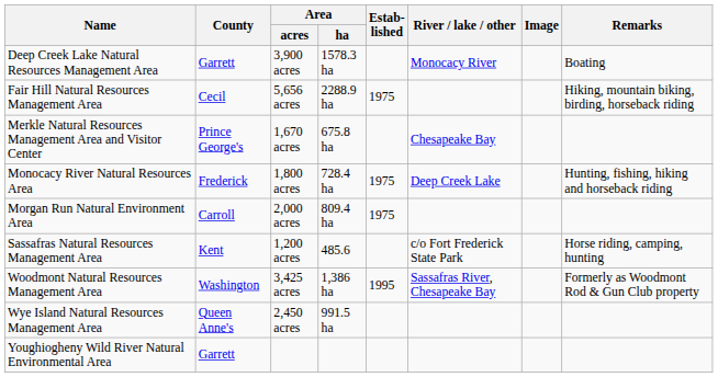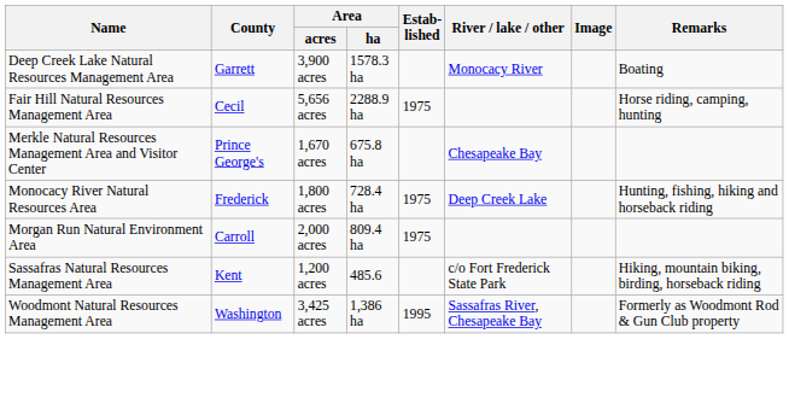 <table class="wikitable sortable" style="width:100%">
 <tr>
 <th style="width:*;" rowspan="2">Name</th>
 <th style="width:*;" rowspan="2">County</th>
 <th style="width:*;" colspan="2">Area</th>
 <th style="width:*;" rowspan="2">Estab-<br>lished</th>
 <th style="width:*;" rowspan="2">River / lake / other</th>
 <th style="width:*;" rowspan="2" class="unsortable">Image</th>
 <th rowspan=2 class="unsortable">Remarks</th>
 </tr>
 <tr>
 <th>acres</th>
 <th>ha</th>
 </tr>
 <tr>
 <td>Deep Creek Lake Natural Resources Management Area</td>
 <td><a href='#'>Garrett</a></td>
 <td>3,900 acres</td>
 <td>1578.3 ha</td>
 <td></td>
 <td><a href='#'>Monocacy River</a></td>
 <td></td>
 <td>Boating</td>
 </tr>
 <tr>
 <td>Fair Hill Natural Resources Management Area</td>
 <td><a href='#'>Cecil</a></td>
 <td>5,656 acres</td>
 <td>2288.9 ha</td>
 <td>1975</td>
 <td></td>
 <td></td>
-<td>Hiking, mountain biking, birding, horseback riding</td>
+<td>Horse riding, camping, hunting</td>
 </tr>
 <tr>
 <td>Merkle Natural Resources Management Area and Visitor Center</td>
 <td><a href='#'>Prince George's</a></td>
 <td>1,670 acres</td>
 <td>675.8 ha</td>
 <td></td>
 <td><a href='#'>Chesapeake Bay</a></td>
 <td></td>
 <td></td>
 </tr>
 <tr>
 <td>Monocacy River Natural Resources Area</td>
 <td><a href='#'>Frederick</a></td>
 <td>1,800 acres</td>
 <td>728.4 ha</td>
 <td>1975</td>
 <td><a href='#'>Deep Creek Lake</a></td>
 <td></td>
 <td>Hunting, fishing, hiking and horseback riding</td>
 </tr>
 <tr>
 <td>Morgan Run Natural Environment Area</td>
 <td><a href='#'>Carroll</a></td>
 <td>2,000 acres</td>
 <td>809.4 ha</td>
 <td>1975</td>
 <td></td>
 <td></td>
 <td></td>
 </tr>
 <tr>
 <td>Sassafras Natural Resources Management Area</td>
 <td><a href='#'>Kent</a></td>
 <td>1,200 acres</td>
 <td>485.6</td>
 <td></td>
 <td>c/o Fort Frederick State Park</td>
 <td></td>
-<td>Horse riding, camping, hunting</td>
+<td>Hiking, mountain biking, birding, horseback riding</td>
 </tr>
 <tr>
 <td>Woodmont Natural Resources Management Area</td>
 <td><a href='#'>Washington</a></td>
 <td>3,425 acres</td>
 <td>1,386 ha</td>
 <td>1995</td>
 <td><a href='#'>Sassafras River</a>, <a href='#'>Chesapeake Bay</a></td>
 <td></td>
 <td>Formerly as Woodmont Rod & Gun Club property</td>
 </tr>
-<tr>
-<td>Wye Island Natural Resources Management Area</td>
-<td><a href='#'>Queen Anne's</a></td>
-<td>2,450 acres</td>
-<td>991.5 ha</td>
-<td></td>
-<td></td>
-<td></td>
-<td></td>
-</tr>
-<tr>
-<td>Youghiogheny Wild River Natural Environmental Area</td>
-<td><a href='#'>Garrett</a></td>
-<td></td>
-<td></td>
-<td></td>
-<td></td>
-<td></td>
-<td></td>
-</tr>
 </table>
